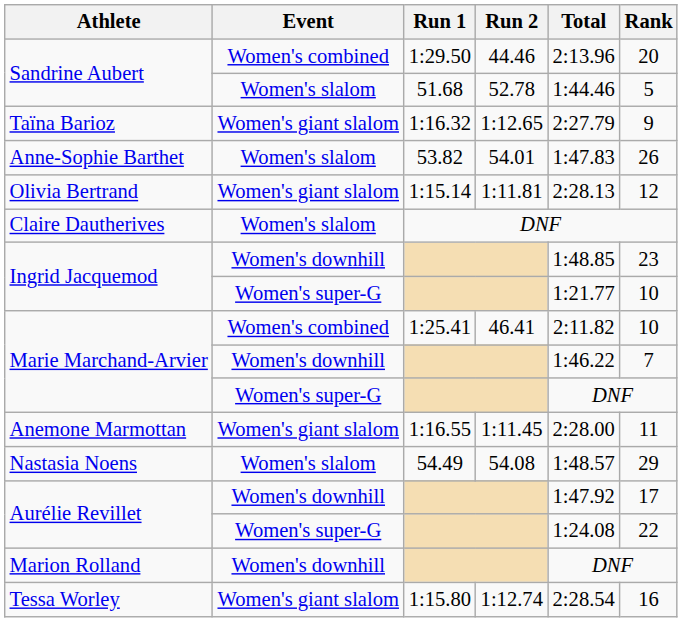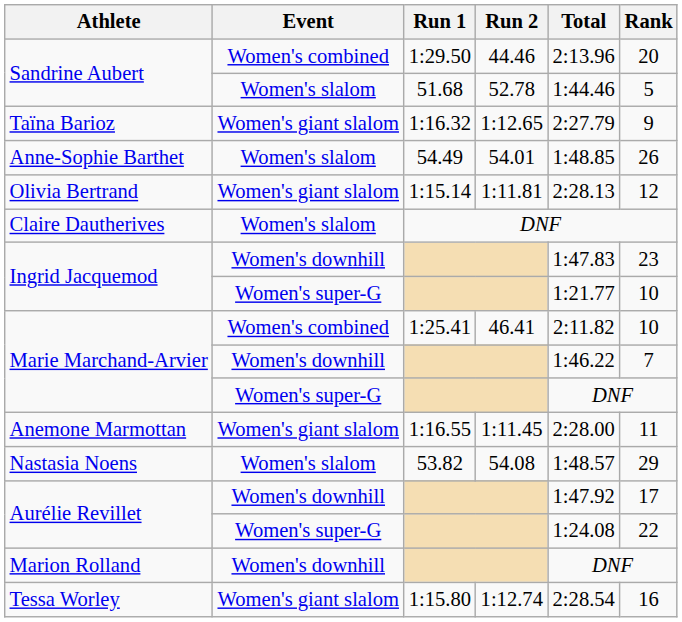 <table class="wikitable" style="font-size:90%">
 <tr>
 <th>Athlete</th>
 <th>Event</th>
 <th>Run 1</th>
 <th>Run 2</th>
 <th>Total</th>
 <th>Rank</th>
 </tr>
 <tr>
 <td rowspan=2><a href='#'>Sandrine Aubert</a></td>
 <td align="center"><a href='#'>Women's combined</a></td>
 <td align=center>1:29.50</td>
 <td align=center>44.46</td>
 <td align=center>2:13.96</td>
 <td align=center>20</td>
 </tr>
 <tr>
 <td align="center"><a href='#'>Women's slalom</a></td>
 <td align="center">51.68</td>
 <td align="center">52.78</td>
 <td align="center">1:44.46</td>
 <td align="center">5</td>
 </tr>
 <tr>
 <td><a href='#'>Taïna Barioz</a></td>
 <td align="center"><a href='#'>Women's giant slalom</a></td>
 <td align="center">1:16.32</td>
 <td align="center">1:12.65</td>
 <td align="center">2:27.79</td>
 <td align="center">9</td>
 </tr>
 <tr>
 <td><a href='#'>Anne-Sophie Barthet</a></td>
 <td align="center"><a href='#'>Women's slalom</a></td>
-<td align="center">53.82</td>
+<td align="center">54.49</td>
 <td align="center">54.01</td>
-<td align="center">1:47.83</td>
+<td align="center">1:48.85</td>
 <td align="center">26</td>
 </tr>
 <tr>
 <td><a href='#'>Olivia Bertrand</a></td>
 <td align="center"><a href='#'>Women's giant slalom</a></td>
 <td align="center">1:15.14</td>
 <td align="center">1:11.81</td>
 <td align="center">2:28.13</td>
 <td align="center">12</td>
 </tr>
 <tr>
 <td><a href='#'>Claire Dautherives</a></td>
 <td align="center"><a href='#'>Women's slalom</a></td>
 <td align=center colspan=4><em>DNF</em></td>
 </tr>
 <tr>
 <td rowspan=2><a href='#'>Ingrid Jacquemod</a></td>
 <td align="center"><a href='#'>Women's downhill</a></td>
 <td colspan="2" bgcolor="wheat"></td>
-<td align="center">1:48.85</td>
+<td align="center">1:47.83</td>
 <td align="center">23</td>
 </tr>
 <tr>
 <td align="center"><a href='#'>Women's super-G</a></td>
 <td colspan="2" bgcolor="wheat"></td>
 <td align="center">1:21.77</td>
 <td align="center">10</td>
 </tr>
 <tr>
 <td rowspan=3><a href='#'>Marie Marchand-Arvier</a></td>
 <td align="center"><a href='#'>Women's combined</a></td>
 <td align=center>1:25.41</td>
 <td align=center>46.41</td>
 <td align=center>2:11.82</td>
 <td align=center>10</td>
 </tr>
 <tr>
 <td align="center"><a href='#'>Women's downhill</a></td>
 <td colspan="2" bgcolor="wheat"></td>
 <td align="center">1:46.22</td>
 <td align="center">7</td>
 </tr>
 <tr>
 <td align="center"><a href='#'>Women's super-G</a></td>
 <td colspan="2" bgcolor="wheat"></td>
 <td align=center colspan=2><em>DNF</em></td>
 </tr>
 <tr>
 <td><a href='#'>Anemone Marmottan</a></td>
 <td align="center"><a href='#'>Women's giant slalom</a></td>
 <td align="center">1:16.55</td>
 <td align="center">1:11.45</td>
 <td align="center">2:28.00</td>
 <td align="center">11</td>
 </tr>
 <tr>
 <td><a href='#'>Nastasia Noens</a></td>
 <td align="center"><a href='#'>Women's slalom</a></td>
-<td align="center">54.49</td>
+<td align="center">53.82</td>
 <td align="center">54.08</td>
 <td align="center">1:48.57</td>
 <td align="center">29</td>
 </tr>
 <tr>
 <td rowspan=2><a href='#'>Aurélie Revillet</a></td>
 <td align="center"><a href='#'>Women's downhill</a></td>
 <td colspan="2" bgcolor="wheat"></td>
 <td align="center">1:47.92</td>
 <td align="center">17</td>
 </tr>
 <tr>
 <td align="center"><a href='#'>Women's super-G</a></td>
 <td colspan="2" bgcolor="wheat"></td>
 <td align="center">1:24.08</td>
 <td align="center">22</td>
 </tr>
 <tr>
 <td><a href='#'>Marion Rolland</a></td>
 <td align="center"><a href='#'>Women's downhill</a></td>
 <td colspan="2" bgcolor="wheat"></td>
 <td align=center colspan=4><em>DNF</em></td>
 </tr>
 <tr>
 <td><a href='#'>Tessa Worley</a></td>
 <td align="center"><a href='#'>Women's giant slalom</a></td>
 <td align="center">1:15.80</td>
 <td align="center">1:12.74</td>
 <td align="center">2:28.54</td>
 <td align="center">16</td>
 </tr>
 </table>
